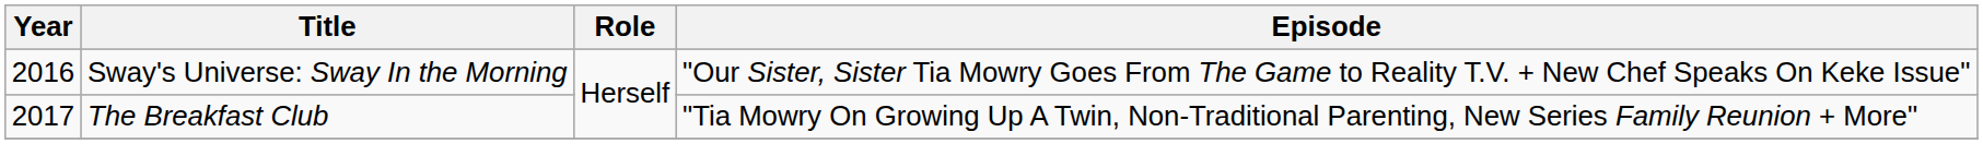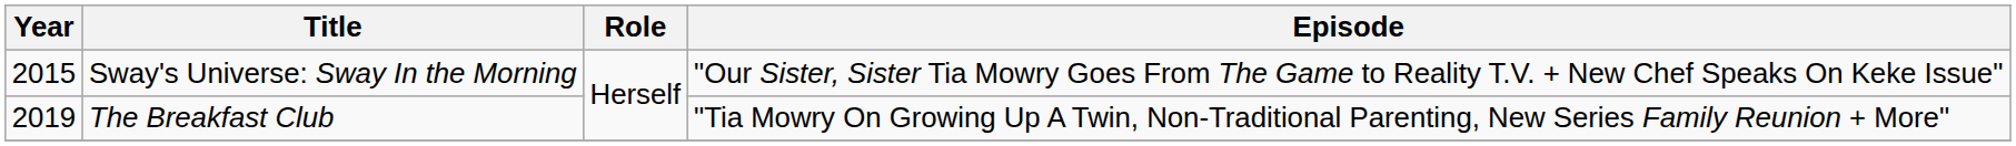 <table class="wikitable sortable">
 <tr>
 <th>Year</th>
 <th>Title</th>
 <th>Role</th>
 <th>Episode</th>
 </tr>
 <tr>
-<td>2016</td>
+<td>2015</td>
 <td>Sway's Universe: <em>Sway In the Morning</em></td>
 <td rowspan=2>Herself</td>
 <td>"Our <em>Sister, Sister</em> Tia Mowry Goes From <em>The Game</em> to Reality T.V. + New Chef Speaks On Keke Issue"</td>
 </tr>
 <tr>
-<td>2017</td>
+<td>2019</td>
 <td><em>The Breakfast Club</em></td>
 <td>"Tia Mowry On Growing Up A Twin, Non-Traditional Parenting, New Series <em>Family Reunion</em> + More"</td>
 </tr>
 <tr>
 </tr>
 </table>
